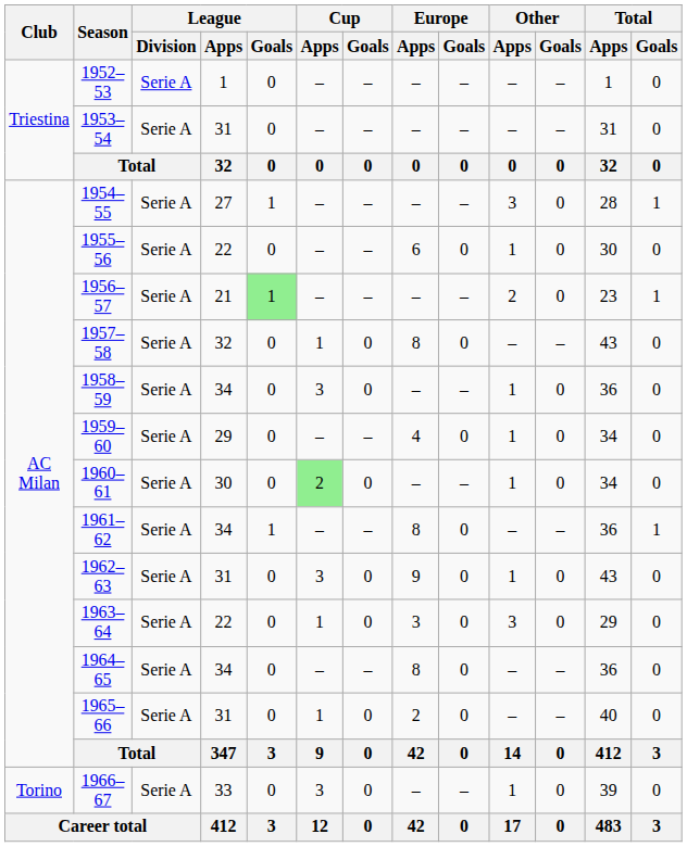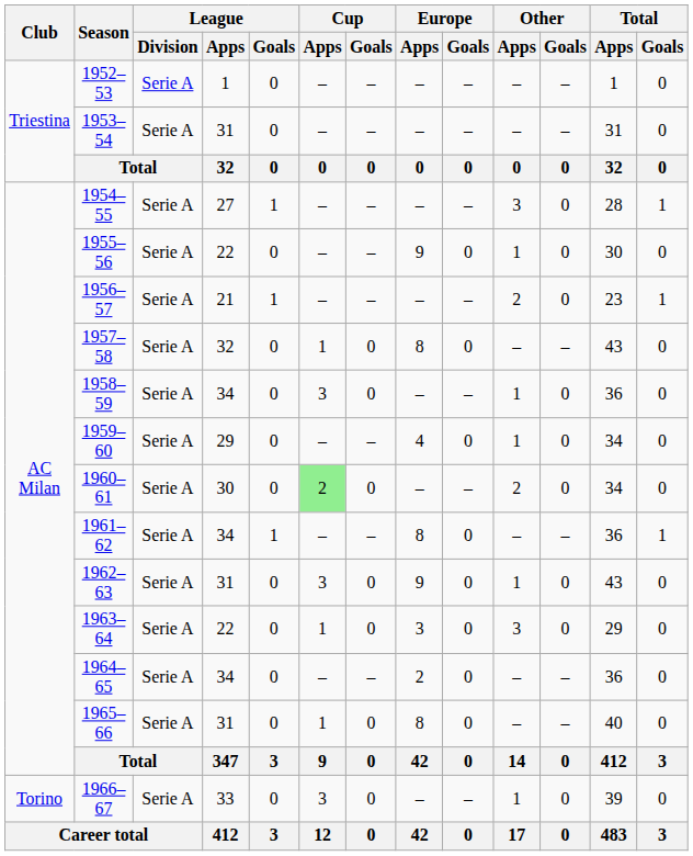 <table class="wikitable" style="text-align:center">
 <tr>
 <th rowspan="2" style="width:100px;">Club</th>
 <th rowspan="2">Season</th>
 <th colspan="3">League</th>
 <th colspan="2">Cup</th>
 <th colspan="2">Europe</th>
 <th colspan="2">Other</th>
 <th colspan="2">Total</th>
 </tr>
 <tr>
 <th>Division</th>
 <th width="40">Apps</th>
 <th width="40">Goals</th>
 <th width="40">Apps</th>
 <th width="40">Goals</th>
 <th width="40">Apps</th>
 <th width="40">Goals</th>
 <th width="40">Apps</th>
 <th width="40">Goals</th>
 <th width="40">Apps</th>
 <th width="40">Goals</th>
 </tr>
 <tr>
 <td rowspan="3"><a href='#'>Triestina</a></td>
 <td><a href='#'>1952–53</a></td>
 <td><a href='#'>Serie A</a></td>
 <td>1</td>
 <td>0</td>
 <td>–</td>
 <td>–</td>
 <td>–</td>
 <td>–</td>
 <td>–</td>
 <td>–</td>
 <td>1</td>
 <td>0</td>
 </tr>
 <tr>
 <td><a href='#'>1953–54</a></td>
 <td>Serie A</td>
 <td>31</td>
 <td>0</td>
 <td>–</td>
 <td>–</td>
 <td>–</td>
 <td>–</td>
 <td>–</td>
 <td>–</td>
 <td>31</td>
 <td>0</td>
 </tr>
 <tr>
 <th colspan="2">Total</th>
 <th>32</th>
 <th>0</th>
 <th>0</th>
 <th>0</th>
 <th>0</th>
 <th>0</th>
 <th>0</th>
 <th>0</th>
 <th>32</th>
 <th>0</th>
 </tr>
 <tr>
 <td rowspan="13"><a href='#'>AC Milan</a></td>
 <td><a href='#'>1954–55</a></td>
 <td>Serie A</td>
 <td>27</td>
 <td>1</td>
 <td>–</td>
 <td>–</td>
 <td>–</td>
 <td>–</td>
 <td>3</td>
 <td>0</td>
 <td>28</td>
 <td>1</td>
 </tr>
 <tr>
 <td><a href='#'>1955–56</a></td>
 <td>Serie A</td>
 <td>22</td>
 <td>0</td>
 <td>–</td>
 <td>–</td>
-<td>6</td>
+<td>9</td>
 <td>0</td>
 <td>1</td>
 <td>0</td>
 <td>30</td>
 <td>0</td>
 </tr>
 <tr>
 <td><a href='#'>1956–57</a></td>
 <td>Serie A</td>
 <td>21</td>
-<td style="background: lightgreen;">1</td>
+<td>1</td>
 <td>–</td>
 <td>–</td>
 <td>–</td>
 <td>–</td>
 <td>2</td>
 <td>0</td>
 <td>23</td>
 <td>1</td>
 </tr>
 <tr>
 <td><a href='#'>1957–58</a></td>
 <td>Serie A</td>
 <td>32</td>
 <td>0</td>
 <td>1</td>
 <td>0</td>
 <td>8</td>
 <td>0</td>
 <td>–</td>
 <td>–</td>
 <td>43</td>
 <td>0</td>
 </tr>
 <tr>
 <td><a href='#'>1958–59</a></td>
 <td>Serie A</td>
 <td>34</td>
 <td>0</td>
 <td>3</td>
 <td>0</td>
 <td>–</td>
 <td>–</td>
 <td>1</td>
 <td>0</td>
 <td>36</td>
 <td>0</td>
 </tr>
 <tr>
 <td><a href='#'>1959–60</a></td>
 <td>Serie A</td>
 <td>29</td>
 <td>0</td>
 <td>–</td>
 <td>–</td>
 <td>4</td>
 <td>0</td>
 <td>1</td>
 <td>0</td>
 <td>34</td>
 <td>0</td>
 </tr>
 <tr>
 <td><a href='#'>1960–61</a></td>
 <td>Serie A</td>
 <td>30</td>
 <td>0</td>
 <td style="background: lightgreen;">2</td>
 <td>0</td>
 <td>–</td>
 <td>–</td>
-<td>1</td>
+<td>2</td>
 <td>0</td>
 <td>34</td>
 <td>0</td>
 </tr>
 <tr>
 <td><a href='#'>1961–62</a></td>
 <td>Serie A</td>
 <td>34</td>
 <td>1</td>
 <td>–</td>
 <td>–</td>
 <td>8</td>
 <td>0</td>
 <td>–</td>
 <td>–</td>
 <td>36</td>
 <td>1</td>
 </tr>
 <tr>
 <td><a href='#'>1962–63</a></td>
 <td>Serie A</td>
 <td>31</td>
 <td>0</td>
 <td>3</td>
 <td>0</td>
 <td>9</td>
 <td>0</td>
 <td>1</td>
 <td>0</td>
 <td>43</td>
 <td>0</td>
 </tr>
 <tr>
 <td><a href='#'>1963–64</a></td>
 <td>Serie A</td>
 <td>22</td>
 <td>0</td>
 <td>1</td>
 <td>0</td>
 <td>3</td>
 <td>0</td>
 <td>3</td>
 <td>0</td>
 <td>29</td>
 <td>0</td>
 </tr>
 <tr>
 <td><a href='#'>1964–65</a></td>
 <td>Serie A</td>
 <td>34</td>
 <td>0</td>
 <td>–</td>
 <td>–</td>
-<td>8</td>
+<td>2</td>
 <td>0</td>
 <td>–</td>
 <td>–</td>
 <td>36</td>
 <td>0</td>
 </tr>
 <tr>
 <td><a href='#'>1965–66</a></td>
 <td>Serie A</td>
 <td>31</td>
 <td>0</td>
 <td>1</td>
 <td>0</td>
-<td>2</td>
+<td>8</td>
 <td>0</td>
 <td>–</td>
 <td>–</td>
 <td>40</td>
 <td>0</td>
 </tr>
 <tr>
 <th colspan="2">Total</th>
 <th>347</th>
 <th>3</th>
 <th>9</th>
 <th>0</th>
 <th>42</th>
 <th>0</th>
 <th>14</th>
 <th>0</th>
 <th>412</th>
 <th>3</th>
 </tr>
 <tr>
 <td><a href='#'>Torino</a></td>
 <td><a href='#'>1966–67</a></td>
 <td>Serie A</td>
 <td>33</td>
 <td>0</td>
 <td>3</td>
 <td>0</td>
 <td>–</td>
 <td>–</td>
 <td>1</td>
 <td>0</td>
 <td>39</td>
 <td>0</td>
 </tr>
 <tr>
 <th colspan="3">Career total</th>
 <th>412</th>
 <th>3</th>
 <th>12</th>
 <th>0</th>
 <th>42</th>
 <th>0</th>
 <th>17</th>
 <th>0</th>
 <th>483</th>
 <th>3</th>
 </tr>
 </table>
